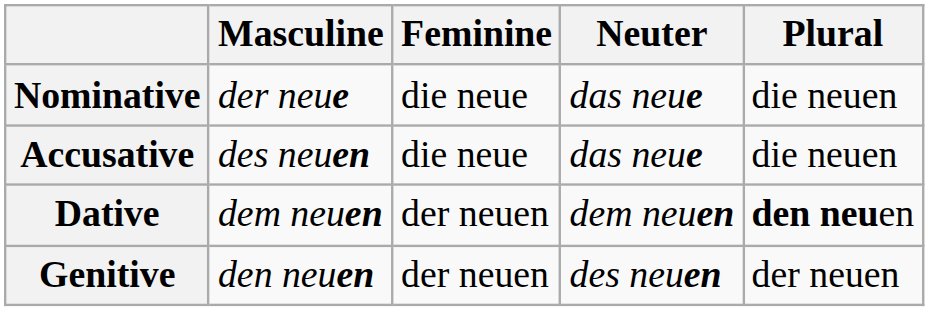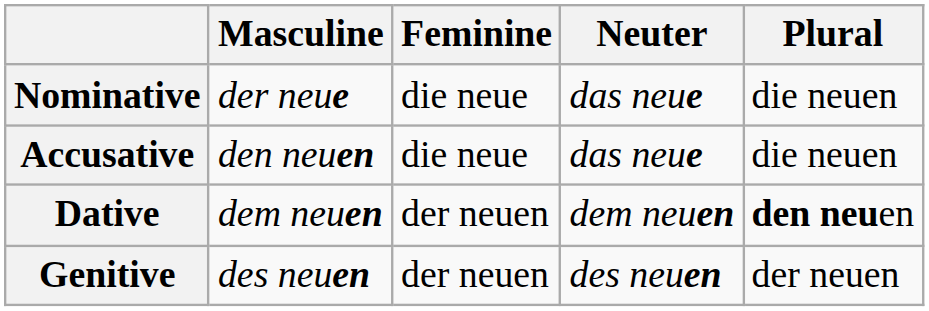 <table class="wikitable">
 <tr>
 <th></th>
 <th>Masculine</th>
 <th>Feminine</th>
 <th>Neuter</th>
 <th>Plural</th>
 </tr>
 <tr>
 <th>Nominative</th>
 <td><em>der neu<strong>e<strong><em></td>
 <td></em>die neu</strong>e</em></strong></td>
 <td><em>das neu<strong>e<strong><em></td>
 <td></em>die neu</strong>en</em></strong></td>
 </tr>
 <tr>
 <th>Accusative</th>
-<td><em>des neu<strong>en<strong><em></td>
+<td><em>den neu<strong>en<strong><em></td>
 <td></em>die neu</strong>e</em></strong></td>
 <td><em>das neu<strong>e<strong><em></td>
 <td></em>die neu</strong>en</em></strong></td>
 </tr>
 <tr>
 <th>Dative</th>
 <td><em>dem neu<strong>en<strong><em></td>
 <td></em>der neu</strong>en</em></strong></td>
 <td><em>dem neu<strong>en<strong><em></td>
 <td><strong></em>den neu</strong>en</em></strong></strong></td>
 </tr>
 <tr>
 <th>Genitive</th>
-<td><em>den neu<strong>en<strong><em></td>
+<td><em>des neu<strong>en<strong><em></td>
 <td></em>der neu</strong>en</em></strong></td>
 <td><em>des neu<strong>en<strong><em></td>
 <td></em>der neu</strong>en</em></strong></td>
 </tr>
 </table>
